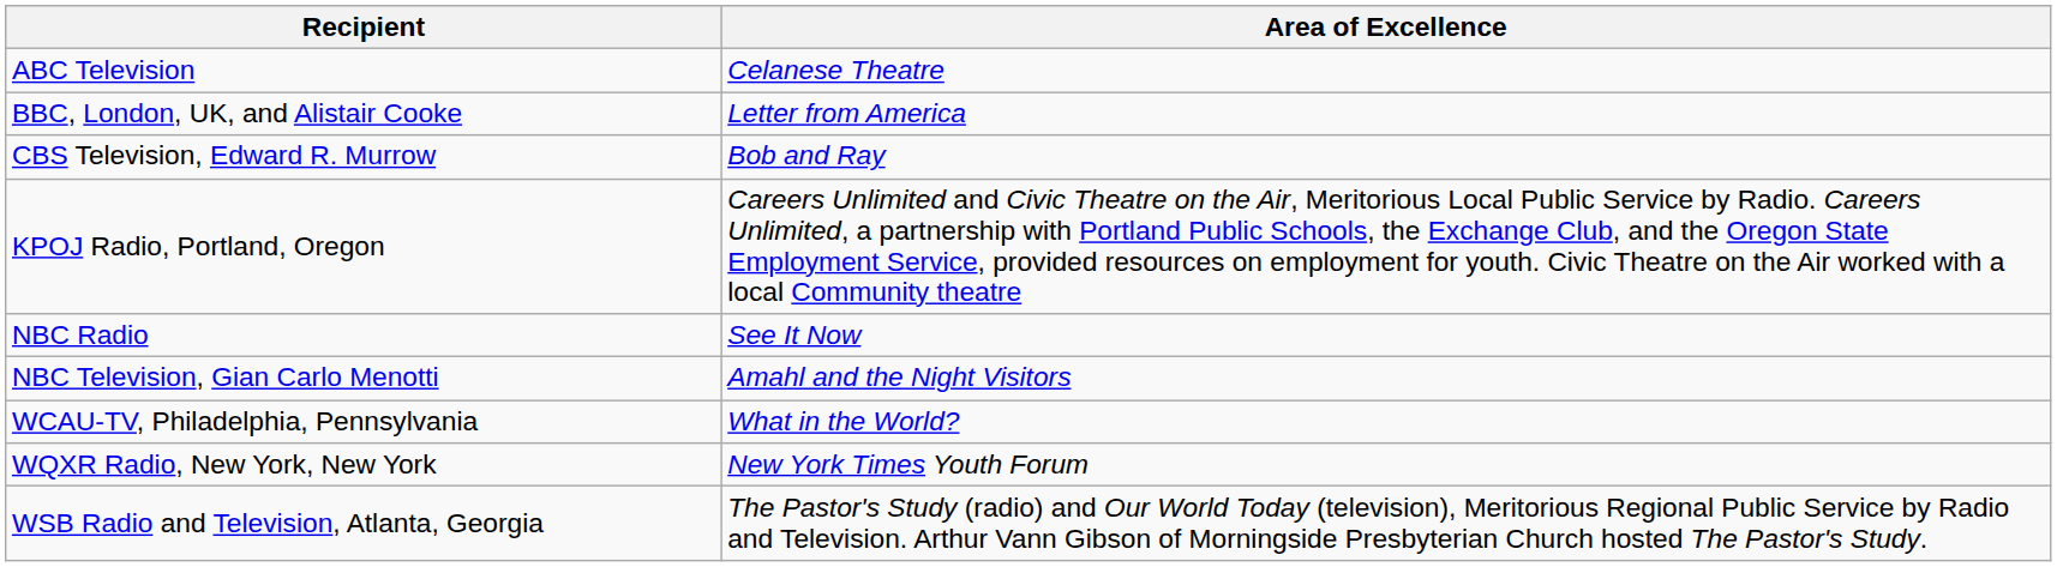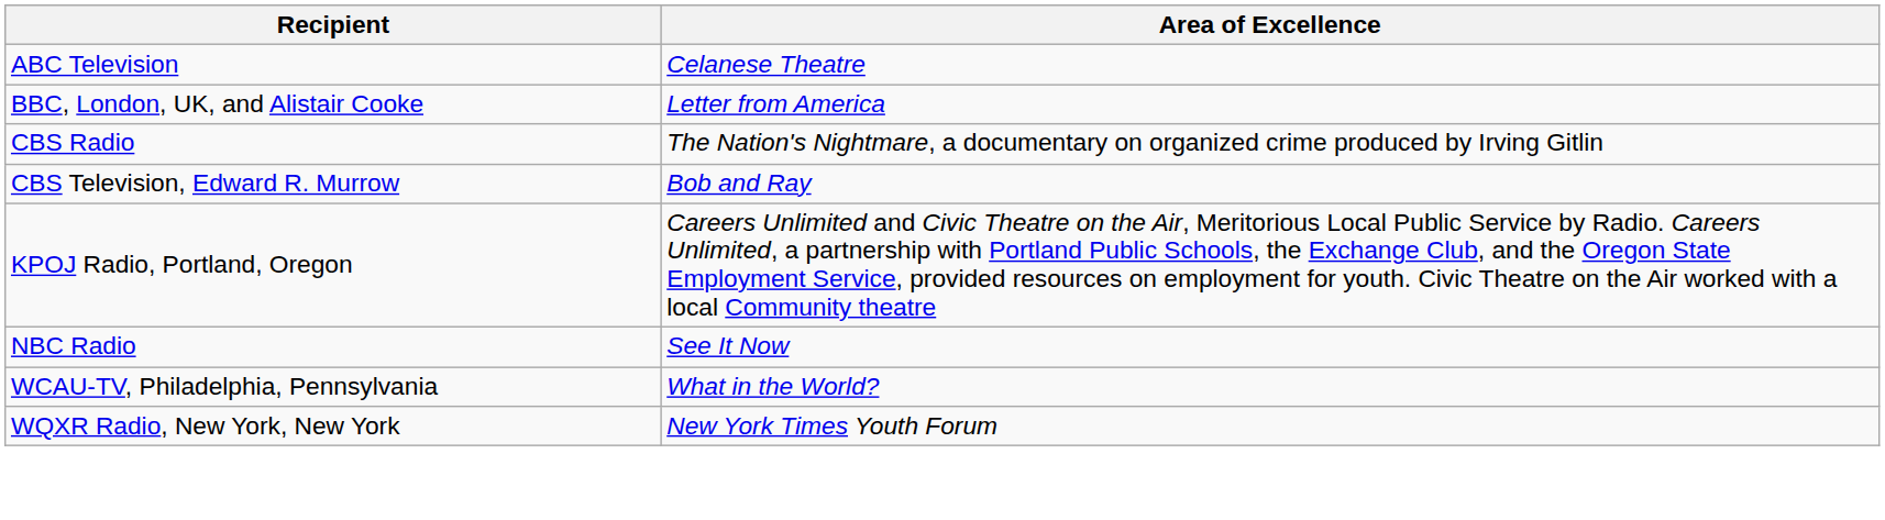 <table class="wikitable" style="width:95%">
 <tr bgcolor="#CCCCCC">
 <th width=35%>Recipient</th>
 <th width=65%>Area of Excellence</th>
 </tr>
 <tr>
 <td rowspan="1"><a href='#'>ABC Television</a></td>
 <td><em><a href='#'>Celanese Theatre</a></em></td>
 </tr>
 <tr>
 <td rowspan="1"><a href='#'>BBC</a>, <a href='#'>London</a>, UK, and <a href='#'>Alistair Cooke</a></td>
 <td><em><a href='#'>Letter from America</a></em></td>
 </tr>
 <tr>
+<td rowspan="1"><a href='#'>CBS Radio</a></td>
+<td><em>The Nation's Nightmare</em>, a documentary on organized crime produced by Irving Gitlin</td>
+</tr>
+<tr>
 <td rowspan="1"><a href='#'>CBS</a> Television, <a href='#'>Edward R. Murrow</a></td>
 <td><em><a href='#'>Bob and Ray</a></em></td>
 </tr>
 <tr>
 <td rowspan="1"><a href='#'>KPOJ</a> Radio, Portland, Oregon</td>
 <td><em>Careers Unlimited</em> and <em>Civic Theatre on the Air</em>, Meritorious Local Public Service by Radio. <em>Careers Unlimited</em>, a partnership with <a href='#'>Portland Public Schools</a>, the <a href='#'>Exchange Club</a>, and the <a href='#'>Oregon State Employment Service</a>, provided resources on employment for youth. Civic Theatre on the Air worked with a local <a href='#'>Community theatre</a></td>
 </tr>
 <tr>
 <td rowspan="1"><a href='#'>NBC Radio</a></td>
 <td><em><a href='#'>See It Now</a></em></td>
 </tr>
 <tr>
-<td rowspan="1"><a href='#'>NBC Television</a>, <a href='#'>Gian Carlo Menotti</a></td>
-<td><em><a href='#'>Amahl and the Night Visitors</a></em></td>
-</tr>
-<tr>
 <td rowspan="1"><a href='#'>WCAU-TV</a>, Philadelphia, Pennsylvania</td>
 <td><em><a href='#'>What in the World?</a></em></td>
 </tr>
 <tr>
 <td rowspan="1"><a href='#'>WQXR Radio</a>, New York, New York</td>
 <td><em><a href='#'>New York Times</a> Youth Forum</em></td>
 </tr>
-<tr>
-<td rowspan="1"><a href='#'>WSB Radio</a> and <a href='#'>Television</a>, Atlanta, Georgia</td>
-<td><em>The Pastor's Study</em> (radio) and <em>Our World Today</em> (television), Meritorious Regional Public Service by Radio and Television. Arthur Vann Gibson of Morningside Presbyterian Church hosted <em>The Pastor's Study</em>.</td>
-</tr>
 </table>
